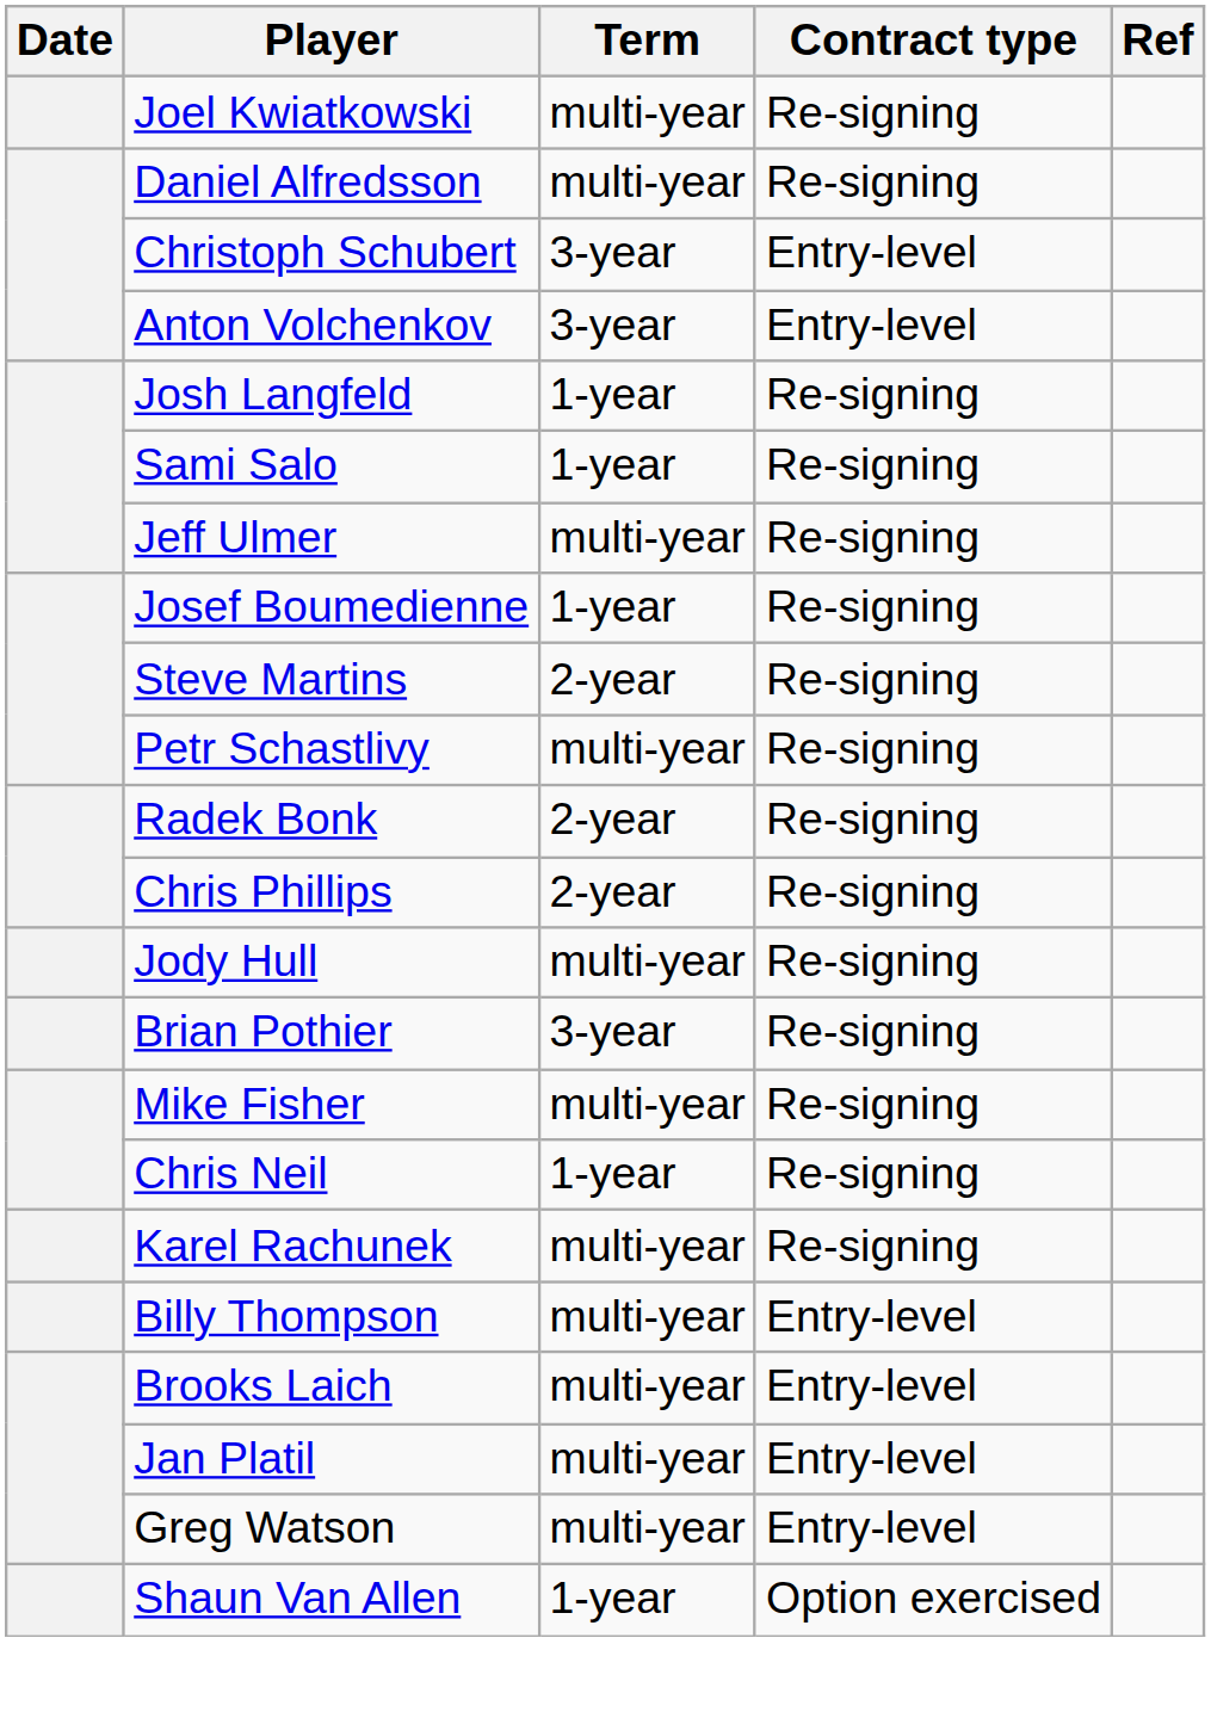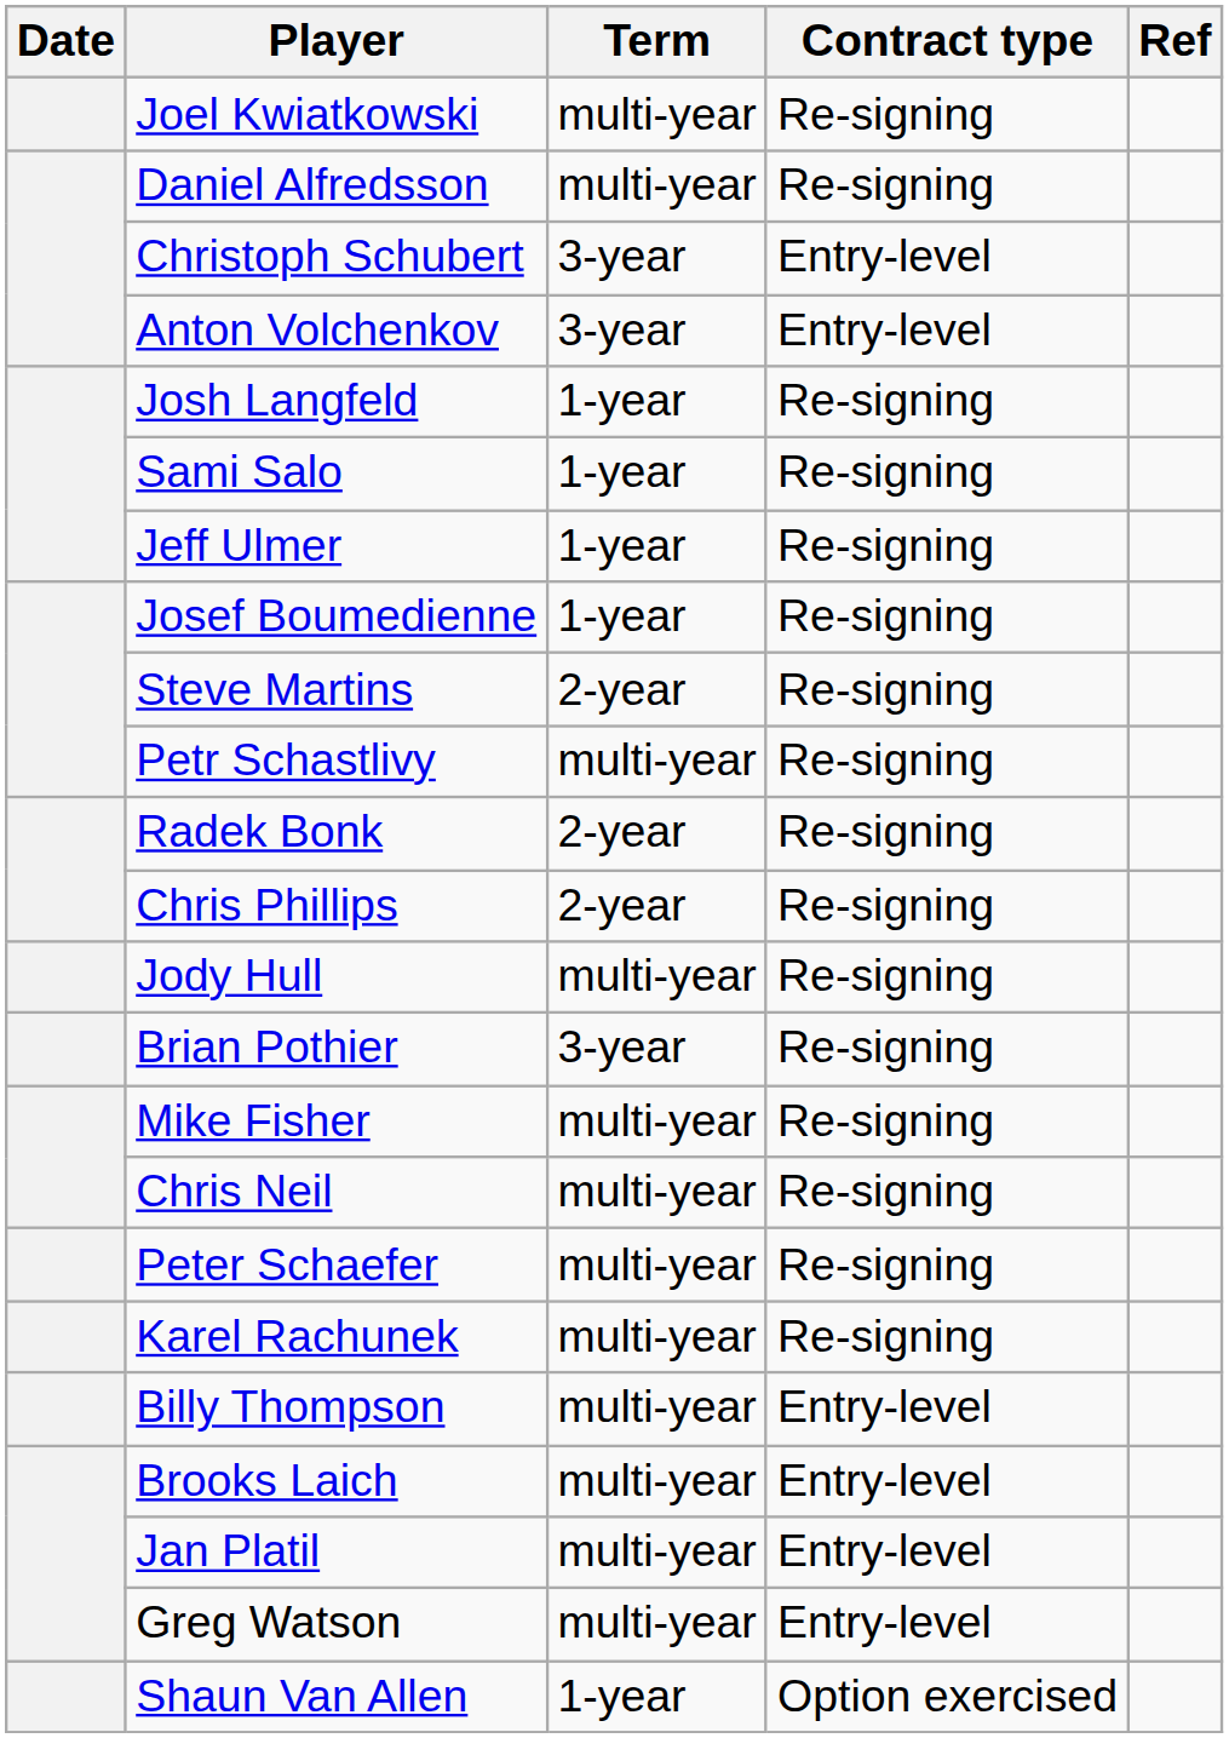 <table class="wikitable plainrowheaders">
 <tr style="background:#ddd; text-align:center;">
 <th>Date</th>
 <th>Player</th>
 <th>Term</th>
 <th>Contract type</th>
 <th>Ref</th>
 </tr>
 <tr>
 <th scope="row"></th>
 <td><a href='#'>Joel Kwiatkowski</a></td>
 <td>multi-year</td>
 <td>Re-signing</td>
 <td></td>
 </tr>
 <tr>
 <th scope="row" rowspan=3></th>
 <td><a href='#'>Daniel Alfredsson</a></td>
 <td>multi-year</td>
 <td>Re-signing</td>
 <td></td>
 </tr>
 <tr>
 <td><a href='#'>Christoph Schubert</a></td>
 <td>3-year</td>
 <td>Entry-level</td>
 <td></td>
 </tr>
 <tr>
 <td><a href='#'>Anton Volchenkov</a></td>
 <td>3-year</td>
 <td>Entry-level</td>
 <td></td>
 </tr>
 <tr>
 <th scope="row" rowspan=3></th>
 <td><a href='#'>Josh Langfeld</a></td>
 <td>1-year</td>
 <td>Re-signing</td>
 <td></td>
 </tr>
 <tr>
 <td><a href='#'>Sami Salo</a></td>
 <td>1-year</td>
 <td>Re-signing</td>
 <td></td>
 </tr>
 <tr>
 <td><a href='#'>Jeff Ulmer</a></td>
-<td>multi-year</td>
+<td>1-year</td>
 <td>Re-signing</td>
 <td></td>
 </tr>
 <tr>
 <th scope="row" rowspan=3></th>
 <td><a href='#'>Josef Boumedienne</a></td>
 <td>1-year</td>
 <td>Re-signing</td>
 <td></td>
 </tr>
 <tr>
 <td><a href='#'>Steve Martins</a></td>
 <td>2-year</td>
 <td>Re-signing</td>
 <td></td>
 </tr>
 <tr>
 <td><a href='#'>Petr Schastlivy</a></td>
 <td>multi-year</td>
 <td>Re-signing</td>
 <td></td>
 </tr>
 <tr>
 <th scope="row" rowspan=2></th>
 <td><a href='#'>Radek Bonk</a></td>
 <td>2-year</td>
 <td>Re-signing</td>
 <td></td>
 </tr>
 <tr>
 <td><a href='#'>Chris Phillips</a></td>
 <td>2-year</td>
 <td>Re-signing</td>
 <td></td>
 </tr>
 <tr>
 <th scope="row"></th>
 <td><a href='#'>Jody Hull</a></td>
 <td>multi-year</td>
 <td>Re-signing</td>
 <td></td>
 </tr>
 <tr>
 <th scope="row"></th>
 <td><a href='#'>Brian Pothier</a></td>
 <td>3-year</td>
 <td>Re-signing</td>
 <td></td>
 </tr>
 <tr>
 <th scope="row" rowspan=2></th>
 <td><a href='#'>Mike Fisher</a></td>
 <td>multi-year</td>
 <td>Re-signing</td>
 <td></td>
 </tr>
 <tr>
 <td><a href='#'>Chris Neil</a></td>
-<td>1-year</td>
+<td>multi-year</td>
+<td>Re-signing</td>
+<td></td>
+</tr>
+<tr>
+<th scope="row"></th>
+<td><a href='#'>Peter Schaefer</a></td>
+<td>multi-year</td>
 <td>Re-signing</td>
 <td></td>
 </tr>
 <tr>
 <th scope="row"></th>
 <td><a href='#'>Karel Rachunek</a></td>
 <td>multi-year</td>
 <td>Re-signing</td>
 <td></td>
 </tr>
 <tr>
 <th scope="row"></th>
 <td><a href='#'>Billy Thompson</a></td>
 <td>multi-year</td>
 <td>Entry-level</td>
 <td></td>
 </tr>
 <tr>
 <th scope="row" rowspan=3></th>
 <td><a href='#'>Brooks Laich</a></td>
 <td>multi-year</td>
 <td>Entry-level</td>
 <td></td>
 </tr>
 <tr>
 <td><a href='#'>Jan Platil</a></td>
 <td>multi-year</td>
 <td>Entry-level</td>
 <td></td>
 </tr>
 <tr>
 <td>Greg Watson</td>
 <td>multi-year</td>
 <td>Entry-level</td>
 <td></td>
 </tr>
 <tr>
 <th scope="row"></th>
 <td><a href='#'>Shaun Van Allen</a></td>
 <td>1-year</td>
 <td>Option exercised</td>
 <td></td>
 </tr>
 </table>
